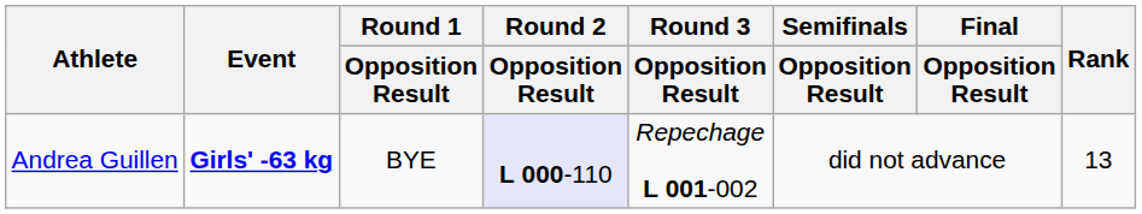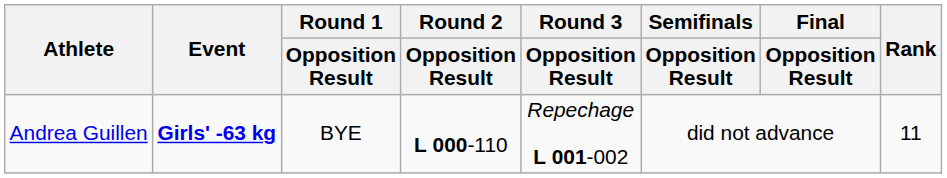 <table class="wikitable" border="1" style="font-size:90%">
 <tr>
 <th rowspan=2>Athlete</th>
 <th rowspan=2>Event</th>
 <th>Round 1</th>
 <th>Round 2</th>
 <th>Round 3</th>
 <th>Semifinals</th>
 <th>Final</th>
 <th rowspan=2>Rank</th>
 </tr>
 <tr>
 <th>Opposition<br>Result</th>
 <th>Opposition<br>Result</th>
 <th>Opposition<br>Result</th>
 <th>Opposition<br>Result</th>
 <th>Opposition<br>Result</th>
 </tr>
 <tr>
 <td><a href='#'>Andrea Guillen</a></td>
 <td><strong><a href='#'>Girls' -63 kg</a></strong></td>
 <td align=center>BYE</td>
-<td align=center style="background: lavender;"> <br> <strong>L</strong> <strong>000</strong>-110</td>
+<td align=center> <br> <strong>L</strong> <strong>000</strong>-110</td>
 <td align=center><em>Repechage</em><br> <br> <strong>L</strong> <strong>001</strong>-002</td>
 <td align=center colspan=2>did not advance</td>
-<td align=center>13</td>
+<td align=center>11</td>
 </tr>
 </table>
